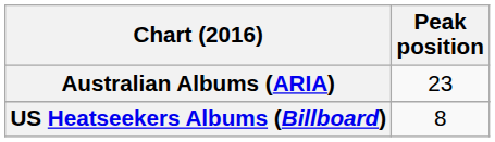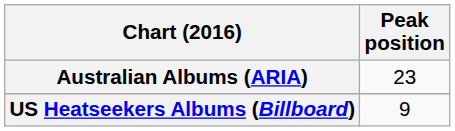 <table class="wikitable sortable plainrowheaders" style="text-align:center">
 <tr>
 <th scope="col">Chart (2016)</th>
 <th scope="col">Peak<br> position</th>
 </tr>
 <tr>
 <th scope="row">Australian Albums (<a href='#'>ARIA</a>)</th>
 <td>23</td>
 </tr>
 <tr>
 </tr>
 <tr>
 </tr>
 <tr>
 </tr>
 <tr>
 </tr>
 <tr>
 </tr>
 <tr>
 </tr>
 <tr>
 </tr>
 <tr>
 <th scope="row">US <a href='#'>Heatseekers Albums</a> (<em><a href='#'>Billboard</a></em>)</th>
-<td>8</td>
+<td>9</td>
 </tr>
 </table>
